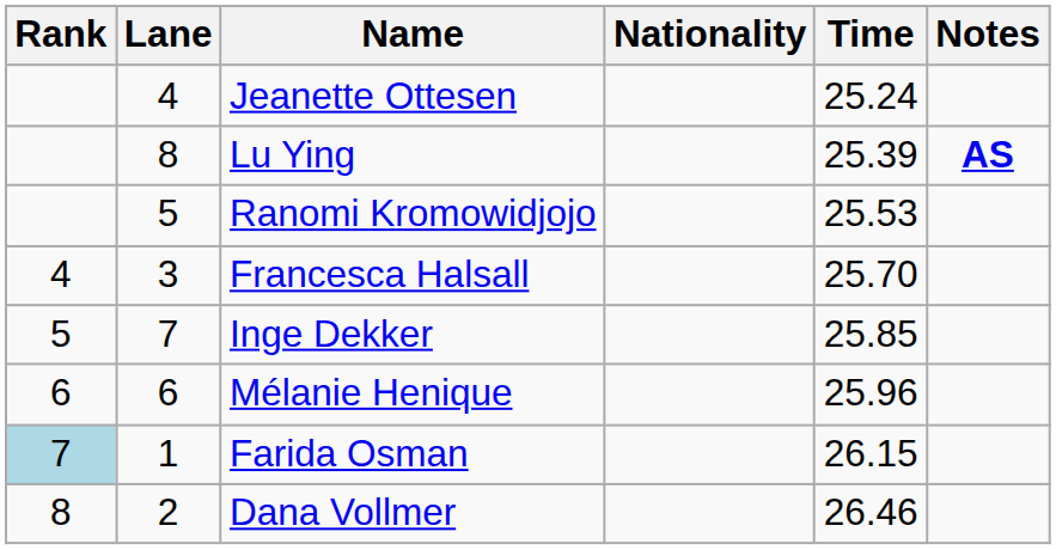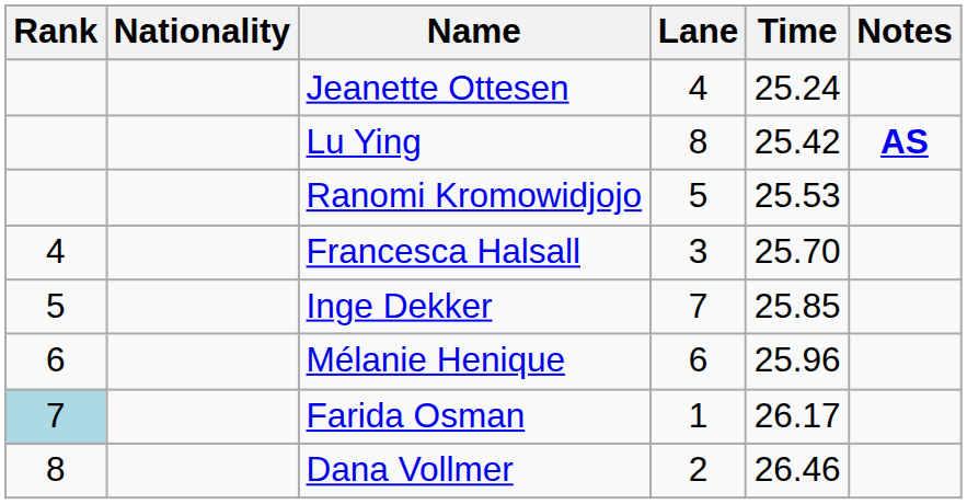 <table class="wikitable sortable" style="text-align:center">
 <tr>
 <th>Rank</th>
+<th>Nationality</th>
+<th>Name</th>
 <th>Lane</th>
-<th>Name</th>
-<th>Nationality</th>
 <th>Time</th>
 <th>Notes</th>
 </tr>
 <tr>
 <td></td>
+<td align=left></td>
+<td align=left><a href='#'>Jeanette Ottesen</a></td>
 <td>4</td>
-<td align=left><a href='#'>Jeanette Ottesen</a></td>
-<td align=left></td>
 <td>25.24</td>
 <td></td>
 </tr>
 <tr>
 <td></td>
+<td align=left></td>
+<td align=left><a href='#'>Lu Ying</a></td>
 <td>8</td>
-<td align=left><a href='#'>Lu Ying</a></td>
-<td align=left></td>
-<td>25.39</td>
+<td>25.42</td>
 <td><strong><a href='#'>AS</a></strong></td>
 </tr>
 <tr>
 <td></td>
+<td align=left></td>
+<td align=left><a href='#'>Ranomi Kromowidjojo</a></td>
 <td>5</td>
-<td align=left><a href='#'>Ranomi Kromowidjojo</a></td>
-<td align=left></td>
 <td>25.53</td>
 <td></td>
 </tr>
 <tr>
 <td>4</td>
+<td align=left></td>
+<td align=left><a href='#'>Francesca Halsall</a></td>
 <td>3</td>
-<td align=left><a href='#'>Francesca Halsall</a></td>
-<td align=left></td>
 <td>25.70</td>
 <td></td>
 </tr>
 <tr>
 <td>5</td>
+<td align=left></td>
+<td align=left><a href='#'>Inge Dekker</a></td>
 <td>7</td>
-<td align=left><a href='#'>Inge Dekker</a></td>
-<td align=left></td>
 <td>25.85</td>
 <td></td>
 </tr>
 <tr>
 <td>6</td>
+<td align=left></td>
+<td align=left><a href='#'>Mélanie Henique</a></td>
 <td>6</td>
-<td align=left><a href='#'>Mélanie Henique</a></td>
-<td align=left></td>
 <td>25.96</td>
 <td></td>
 </tr>
 <tr>
 <td style="background: lightblue;">7</td>
+<td align=left></td>
+<td align=left><a href='#'>Farida Osman</a></td>
 <td>1</td>
-<td align=left><a href='#'>Farida Osman</a></td>
-<td align=left></td>
-<td>26.15</td>
+<td>26.17</td>
 <td></td>
 </tr>
 <tr>
 <td>8</td>
+<td align=left></td>
+<td align=left><a href='#'>Dana Vollmer</a></td>
 <td>2</td>
-<td align=left><a href='#'>Dana Vollmer</a></td>
-<td align=left></td>
 <td>26.46</td>
 <td></td>
 </tr>
 </table>
